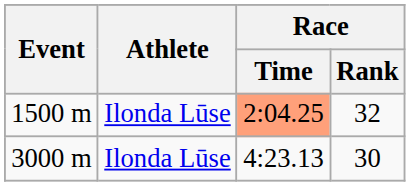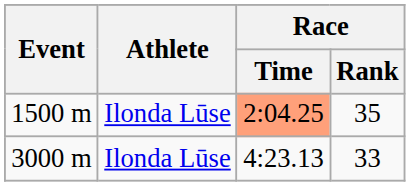 <table class="wikitable" border="1" style="font-size:90%">
 <tr>
 <th rowspan=2>Event</th>
 <th rowspan=2>Athlete</th>
 <th colspan=2>Race</th>
 </tr>
 <tr>
 <th>Time</th>
 <th>Rank</th>
 </tr>
 <tr>
 <td>1500 m</td>
 <td><a href='#'>Ilonda Lūse</a></td>
 <td align=center style="background: lightsalmon;">2:04.25</td>
-<td align=center>32</td>
+<td align=center>35</td>
 </tr>
 <tr>
 <td>3000 m</td>
 <td><a href='#'>Ilonda Lūse</a></td>
 <td align=center>4:23.13</td>
-<td align=center>30</td>
+<td align=center>33</td>
 </tr>
 </table>
